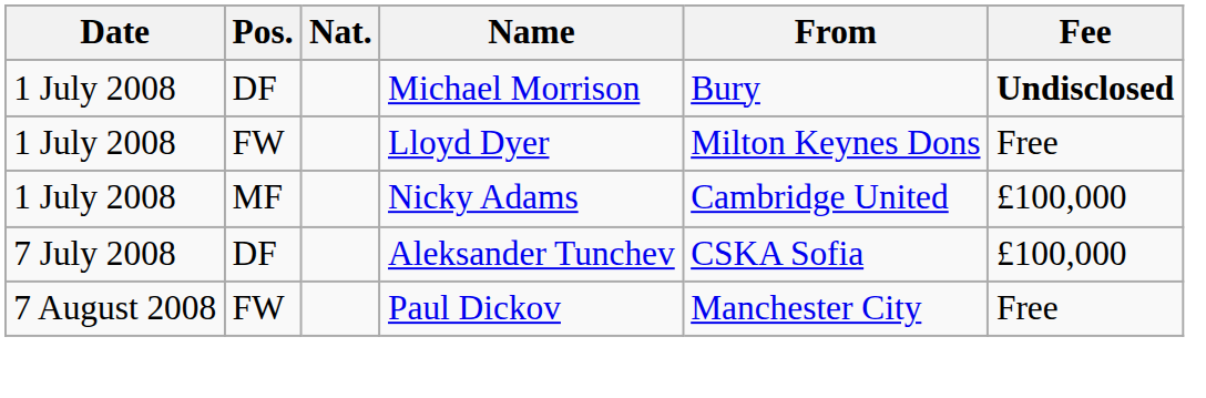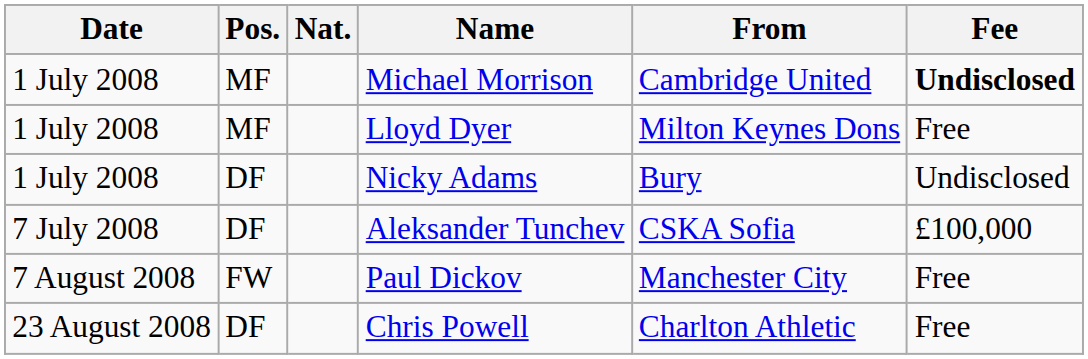 <table class="wikitable">
 <tr>
 <th>Date</th>
 <th>Pos.</th>
 <th>Nat.</th>
 <th>Name</th>
 <th>From</th>
 <th>Fee</th>
 </tr>
 <tr>
 <td>1 July 2008</td>
-<td>DF</td>
+<td>MF</td>
 <td></td>
 <td><a href='#'>Michael Morrison</a></td>
-<td> <a href='#'>Bury</a></td>
+<td> <a href='#'>Cambridge United</a></td>
 <td><strong>Undisclosed</strong></td>
 </tr>
 <tr>
 <td>1 July 2008</td>
-<td>FW</td>
+<td>MF</td>
 <td></td>
 <td><a href='#'>Lloyd Dyer</a></td>
 <td> <a href='#'>Milton Keynes Dons</a></td>
 <td>Free</td>
 </tr>
 <tr>
 <td>1 July 2008</td>
-<td>MF</td>
+<td>DF</td>
 <td></td>
 <td><a href='#'>Nicky Adams</a></td>
-<td> <a href='#'>Cambridge United</a></td>
-<td>£100,000</td>
+<td> <a href='#'>Bury</a></td>
+<td>Undisclosed</td>
 </tr>
 <tr>
 <td>7 July 2008</td>
 <td>DF</td>
 <td></td>
 <td><a href='#'>Aleksander Tunchev</a></td>
 <td> <a href='#'>CSKA Sofia</a></td>
 <td>£100,000</td>
 </tr>
 <tr>
 <td>7 August 2008</td>
 <td>FW</td>
 <td></td>
 <td><a href='#'>Paul Dickov</a></td>
 <td> <a href='#'>Manchester City</a></td>
 <td>Free</td>
 </tr>
+<tr>
+<td>23 August 2008</td>
+<td>DF</td>
+<td></td>
+<td><a href='#'>Chris Powell</a></td>
+<td> <a href='#'>Charlton Athletic</a></td>
+<td>Free</td>
+</tr>
 </table>
